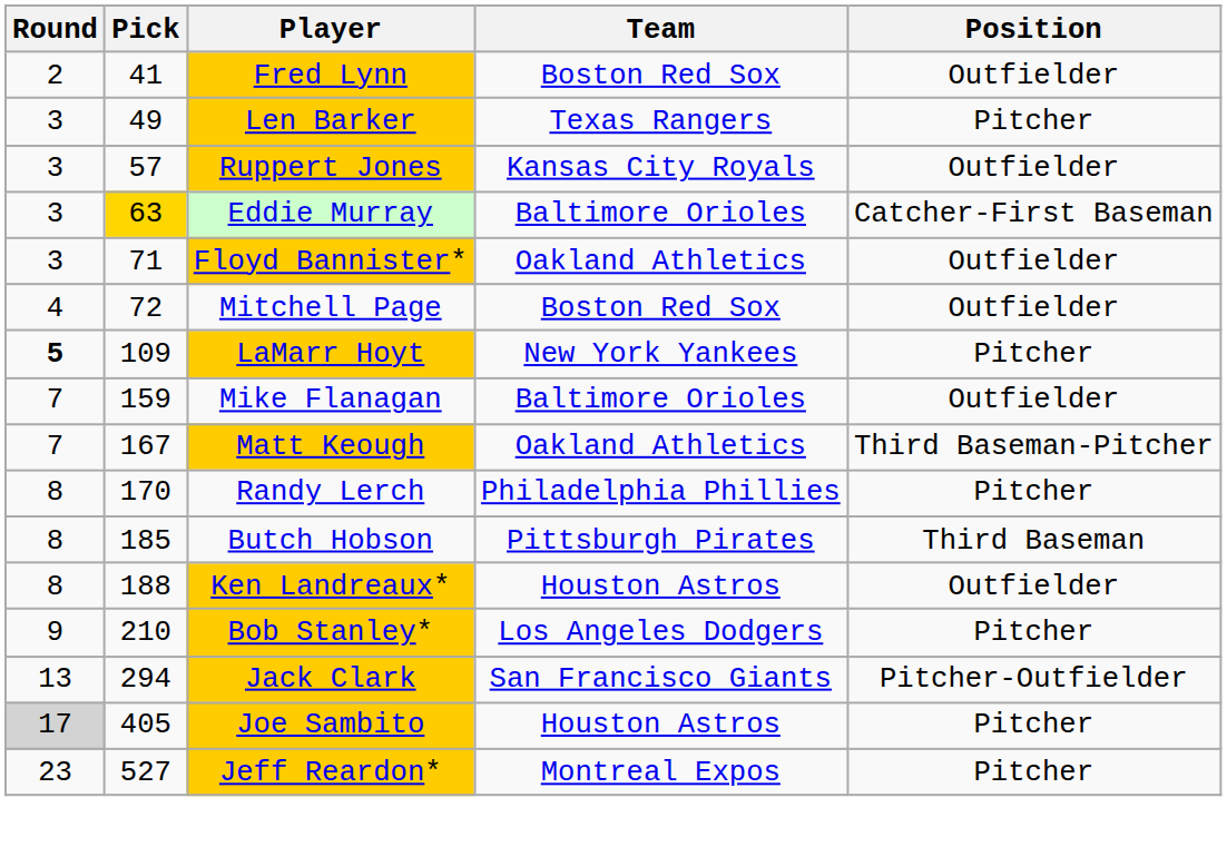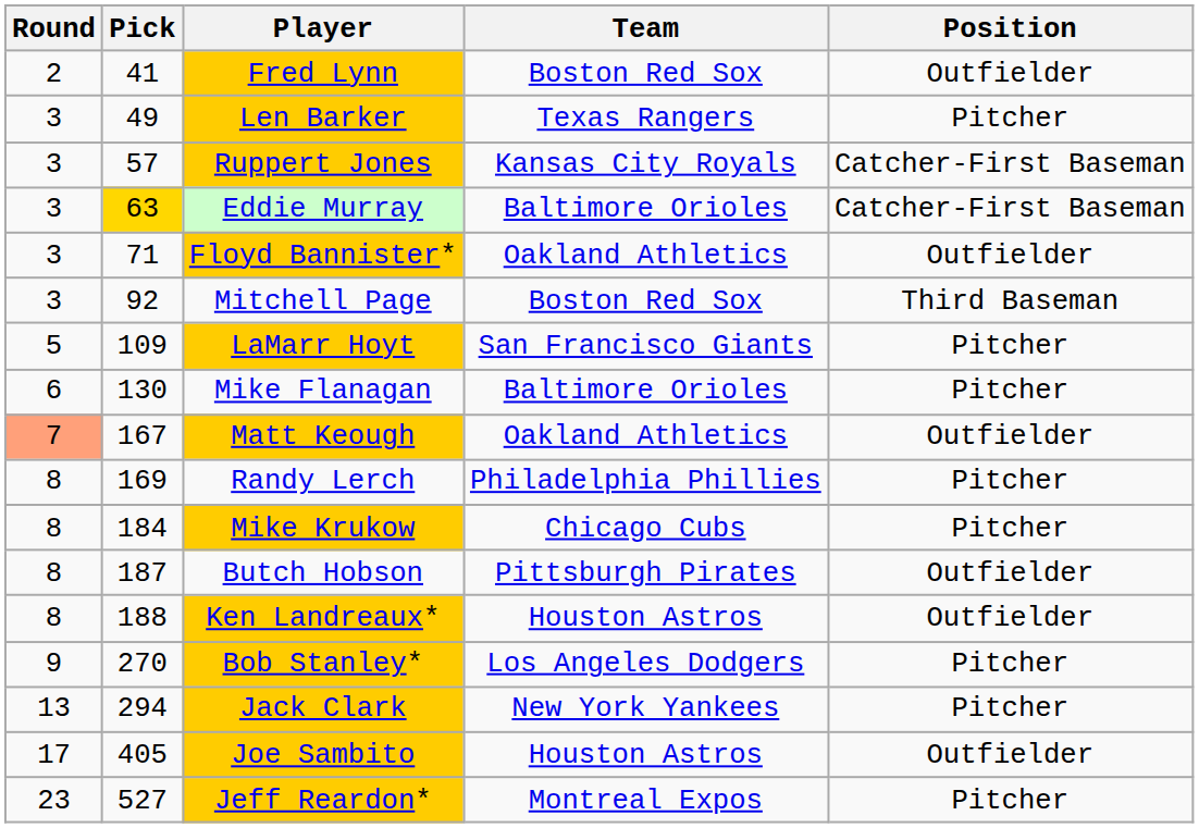 <table class="wikitable sortable" style="text-align:center;" border="1">
 <tr>
 <th>Round</th>
 <th>Pick</th>
 <th>Player</th>
 <th>Team</th>
 <th>Position</th>
 </tr>
 <tr>
 <td>2</td>
 <td>41</td>
 <td bgcolor="#FFCC00"><a href='#'>Fred Lynn</a></td>
 <td><a href='#'>Boston Red Sox</a></td>
 <td>Outfielder</td>
 </tr>
 <tr>
 <td>3</td>
 <td>49</td>
 <td bgcolor="#FFCC00"><a href='#'>Len Barker</a></td>
 <td><a href='#'>Texas Rangers</a></td>
 <td>Pitcher</td>
 </tr>
 <tr>
 <td>3</td>
 <td>57</td>
 <td bgcolor="#FFCC00"><a href='#'>Ruppert Jones</a></td>
 <td><a href='#'>Kansas City Royals</a></td>
-<td>Outfielder</td>
+<td>Catcher-First Baseman</td>
 </tr>
 <tr>
 <td>3</td>
 <td style="background: gold;">63</td>
 <td bgcolor="#CCFFCC"><a href='#'>Eddie Murray</a></td>
 <td><a href='#'>Baltimore Orioles</a></td>
 <td>Catcher-First Baseman</td>
 </tr>
 <tr>
 <td>3</td>
 <td>71</td>
 <td bgcolor="#FFCC00"><a href='#'>Floyd Bannister</a>*</td>
 <td><a href='#'>Oakland Athletics</a></td>
 <td>Outfielder</td>
 </tr>
 <tr>
-<td>4</td>
-<td>72</td>
+<td>3</td>
+<td>92</td>
 <td><a href='#'>Mitchell Page</a></td>
 <td><a href='#'>Boston Red Sox</a></td>
+<td>Third Baseman</td>
+</tr>
+<tr>
+<td>5</td>
+<td>109</td>
+<td bgcolor="#FFCC00"><a href='#'>LaMarr Hoyt</a></td>
+<td><a href='#'>San Francisco Giants</a></td>
+<td>Pitcher</td>
+</tr>
+<tr>
+<td>6</td>
+<td>130</td>
+<td><a href='#'>Mike Flanagan</a></td>
+<td><a href='#'>Baltimore Orioles</a></td>
+<td>Pitcher</td>
+</tr>
+<tr>
+<td style="background: lightsalmon;">7</td>
+<td>167</td>
+<td bgcolor="#FFCC00"><a href='#'>Matt Keough</a></td>
+<td><a href='#'>Oakland Athletics</a></td>
 <td>Outfielder</td>
 </tr>
 <tr>
-<td><strong>5</strong></td>
-<td>109</td>
-<td bgcolor="#FFCC00"><a href='#'>LaMarr Hoyt</a></td>
-<td><a href='#'>New York Yankees</a></td>
-<td>Pitcher</td>
-</tr>
-<tr>
-<td>7</td>
-<td>159</td>
-<td><a href='#'>Mike Flanagan</a></td>
-<td><a href='#'>Baltimore Orioles</a></td>
-<td>Outfielder</td>
-</tr>
-<tr>
-<td>7</td>
-<td>167</td>
-<td bgcolor="#FFCC00"><a href='#'>Matt Keough</a></td>
-<td><a href='#'>Oakland Athletics</a></td>
-<td>Third Baseman-Pitcher</td>
-</tr>
-<tr>
 <td>8</td>
-<td>170</td>
+<td>169</td>
 <td><a href='#'>Randy Lerch</a></td>
 <td><a href='#'>Philadelphia Phillies</a></td>
 <td>Pitcher</td>
 </tr>
 <tr>
 <td>8</td>
-<td>185</td>
+<td>184</td>
+<td bgcolor="#FFCC00"><a href='#'>Mike Krukow</a></td>
+<td><a href='#'>Chicago Cubs</a></td>
+<td>Pitcher</td>
+</tr>
+<tr>
+<td>8</td>
+<td>187</td>
 <td><a href='#'>Butch Hobson</a></td>
 <td><a href='#'>Pittsburgh Pirates</a></td>
-<td>Third Baseman</td>
+<td>Outfielder</td>
 </tr>
 <tr>
 <td>8</td>
 <td>188</td>
 <td bgcolor="#FFCC00"><a href='#'>Ken Landreaux</a>*</td>
 <td><a href='#'>Houston Astros</a></td>
 <td>Outfielder</td>
 </tr>
 <tr>
 <td>9</td>
-<td>210</td>
+<td>270</td>
 <td bgcolor="#FFCC00"><a href='#'>Bob Stanley</a>*</td>
 <td><a href='#'>Los Angeles Dodgers</a></td>
 <td>Pitcher</td>
 </tr>
 <tr>
 <td>13</td>
 <td>294</td>
 <td bgcolor="#FFCC00"><a href='#'>Jack Clark</a></td>
-<td><a href='#'>San Francisco Giants</a></td>
-<td>Pitcher-Outfielder</td>
+<td><a href='#'>New York Yankees</a></td>
+<td>Pitcher</td>
 </tr>
 <tr>
-<td style="background: lightgrey;">17</td>
+<td>17</td>
 <td>405</td>
 <td bgcolor="#FFCC00"><a href='#'>Joe Sambito</a></td>
 <td><a href='#'>Houston Astros</a></td>
-<td>Pitcher</td>
+<td>Outfielder</td>
 </tr>
 <tr>
 <td>23</td>
 <td>527</td>
 <td bgcolor="#FFCC00"><a href='#'>Jeff Reardon</a>*</td>
 <td><a href='#'>Montreal Expos</a></td>
 <td>Pitcher</td>
 </tr>
 </table>
